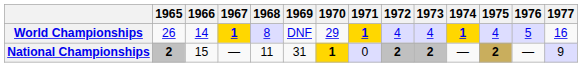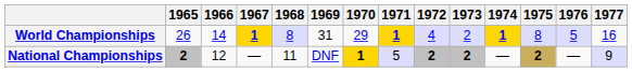 <table class="wikitable plainrowheaders">
 <tr>
 <th scope="col"></th>
 <th scope="col">1965</th>
 <th scope="col">1966</th>
 <th scope="col">1967</th>
 <th scope="col">1968</th>
 <th scope="col">1969</th>
 <th scope="col">1970</th>
 <th scope="col">1971</th>
 <th scope="col">1972</th>
 <th scope="col">1973</th>
 <th scope="col">1974</th>
 <th scope="col">1975</th>
 <th scope="col">1976</th>
 <th scope="col">1977</th>
 </tr>
 <tr style="text-align:center;">
 <th scope="row"> <a href='#'>World Championships</a></th>
 <td><a href='#'>26</a></td>
 <td><a href='#'>14</a></td>
 <td style="background:gold;"><a href='#'><strong>1</strong></a></td>
 <td style="background:#ddf;"><a href='#'>8</a></td>
-<td><a href='#'>DNF</a></td>
+<td>31</td>
 <td><a href='#'>29</a></td>
 <td style="background:gold;"><a href='#'><strong>1</strong></a></td>
 <td style="background:#ddf;"><a href='#'>4</a></td>
-<td style="background:#ddf;"><a href='#'>4</a></td>
+<td style="background:#ddf;"><a href='#'>2</a></td>
 <td style="background:gold;"><a href='#'><strong>1</strong></a></td>
-<td style="background:#ddf;"><a href='#'>4</a></td>
+<td style="background:#ddf;"><a href='#'>8</a></td>
 <td style="background:#ddf;"><a href='#'>5</a></td>
 <td><a href='#'>16</a></td>
 </tr>
 <tr style="text-align:center;">
 <th scope="row"> <a href='#'>National Championships</a></th>
 <td style="background:silver;"><strong>2</strong></td>
-<td>15</td>
+<td>12</td>
 <td>—</td>
 <td>11</td>
-<td>31</td>
+<td><a href='#'>DNF</a></td>
 <td style="background:gold;"><strong>1</strong></td>
-<td style="background:#ddf;">0</td>
+<td style="background:#ddf;">5</td>
 <td style="background:silver;"><strong>2</strong></td>
 <td style="background:silver;"><strong>2</strong></td>
 <td>—</td>
 <td style="background:#C9AE5D;"><strong>2</strong></td>
 <td>—</td>
 <td style="background:#ddf;">9</td>
 </tr>
 </table>
